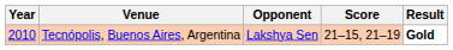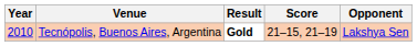 <table class="sortable wikitable" style="font-size: 90%;">
 <tr>
 <th>Year</th>
 <th>Venue</th>
+<th>Result</th>
+<th>Score</th>
 <th>Opponent</th>
-<th>Score</th>
-<th>Result</th>
 </tr>
 <tr style="background:#FBCEB1">
 <td align="center"><a href='#'>2010</a></td>
 <td align="left"><a href='#'>Tecnópolis</a>, <a href='#'>Buenos Aires</a>, Argentina</td>
+<td style="text-align:left; background:white"> <strong>Gold</strong></td>
+<td align="left">21–15, 21–19</td>
 <td align="left"> <a href='#'>Lakshya Sen</a></td>
-<td align="left">21–15, 21–19</td>
-<td style="text-align:left; background:white"> <strong>Gold</strong></td>
 </tr>
 </table>
